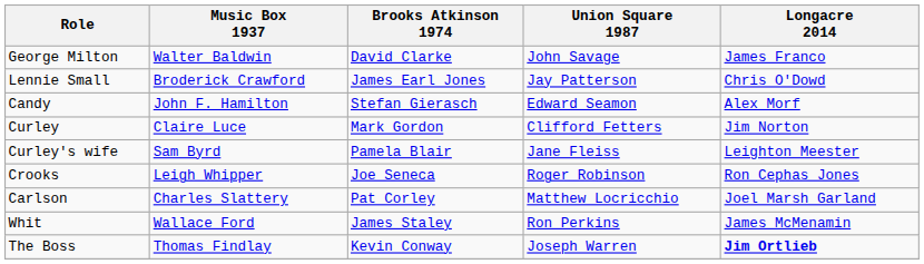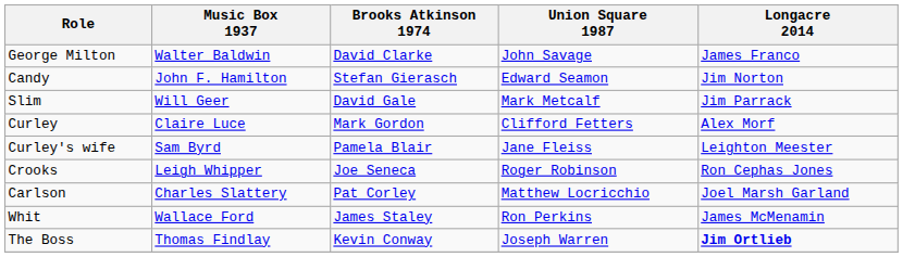 <table class="wikitable" style="width: 65em; font-size: 90%; line-height: 1.2">
 <tr>
 <th>Role</th>
 <th>Music Box<br>1937</th>
 <th>Brooks Atkinson<br>1974</th>
 <th>Union Square<br>1987</th>
 <th>Longacre<br>2014</th>
 </tr>
 <tr>
 <td>George Milton</td>
 <td><a href='#'>Walter Baldwin</a></td>
 <td><a href='#'>David Clarke</a></td>
 <td><a href='#'>John Savage</a></td>
 <td><a href='#'>James Franco</a></td>
 </tr>
 <tr>
-<td>Lennie Small</td>
-<td><a href='#'>Broderick Crawford</a></td>
-<td><a href='#'>James Earl Jones</a></td>
-<td><a href='#'>Jay Patterson</a></td>
-<td><a href='#'>Chris O'Dowd</a></td>
-</tr>
-<tr>
 <td>Candy</td>
 <td><a href='#'>John F. Hamilton</a></td>
 <td><a href='#'>Stefan Gierasch</a></td>
 <td><a href='#'>Edward Seamon</a></td>
-<td><a href='#'>Alex Morf</a></td>
+<td><a href='#'>Jim Norton</a></td>
+</tr>
+<tr>
+<td>Slim</td>
+<td><a href='#'>Will Geer</a></td>
+<td><a href='#'>David Gale</a></td>
+<td><a href='#'>Mark Metcalf</a></td>
+<td><a href='#'>Jim Parrack</a></td>
 </tr>
 <tr>
 <td>Curley</td>
 <td><a href='#'>Claire Luce</a></td>
 <td><a href='#'>Mark Gordon</a></td>
 <td><a href='#'>Clifford Fetters</a></td>
-<td><a href='#'>Jim Norton</a></td>
+<td><a href='#'>Alex Morf</a></td>
 </tr>
 <tr>
 <td>Curley's wife</td>
 <td><a href='#'>Sam Byrd</a></td>
 <td><a href='#'>Pamela Blair</a></td>
 <td><a href='#'>Jane Fleiss</a></td>
 <td><a href='#'>Leighton Meester</a></td>
 </tr>
 <tr>
 <td>Crooks</td>
 <td><a href='#'>Leigh Whipper</a></td>
 <td><a href='#'>Joe Seneca</a></td>
 <td><a href='#'>Roger Robinson</a></td>
 <td><a href='#'>Ron Cephas Jones</a></td>
 </tr>
 <tr>
 <td>Carlson</td>
 <td><a href='#'>Charles Slattery</a></td>
 <td><a href='#'>Pat Corley</a></td>
 <td><a href='#'>Matthew Locricchio</a></td>
 <td><a href='#'>Joel Marsh Garland</a></td>
 </tr>
 <tr>
 <td>Whit</td>
 <td><a href='#'>Wallace Ford</a></td>
 <td><a href='#'>James Staley</a></td>
 <td><a href='#'>Ron Perkins</a></td>
 <td><a href='#'>James McMenamin</a></td>
 </tr>
 <tr>
 <td>The Boss</td>
 <td><a href='#'>Thomas Findlay</a></td>
 <td><a href='#'>Kevin Conway</a></td>
 <td><a href='#'>Joseph Warren</a></td>
 <td><strong><a href='#'>Jim Ortlieb</a></strong></td>
 </tr>
 <tr>
 </tr>
 </table>
